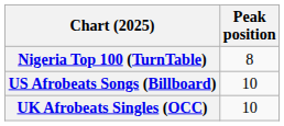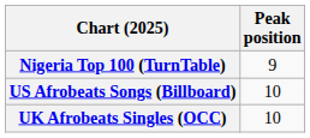 <table class="wikitable plainrowheaders sortable" style="text-align:center">
 <tr>
 <th scope="col">Chart (2025)</th>
 <th scope="col">Peak<br>position</th>
 </tr>
 <tr>
 <th scope="row"><a href='#'>Nigeria Top 100</a> (<a href='#'>TurnTable</a>)</th>
-<td>8</td>
+<td>9</td>
 </tr>
 <tr>
 <th scope="row"><a href='#'>US Afrobeats Songs</a> (<a href='#'>Billboard</a>)</th>
 <td>10</td>
 </tr>
 <tr>
 <th scope="row"><a href='#'>UK Afrobeats Singles</a> (<a href='#'>OCC</a>)</th>
 <td>10</td>
 </tr>
 </table>
